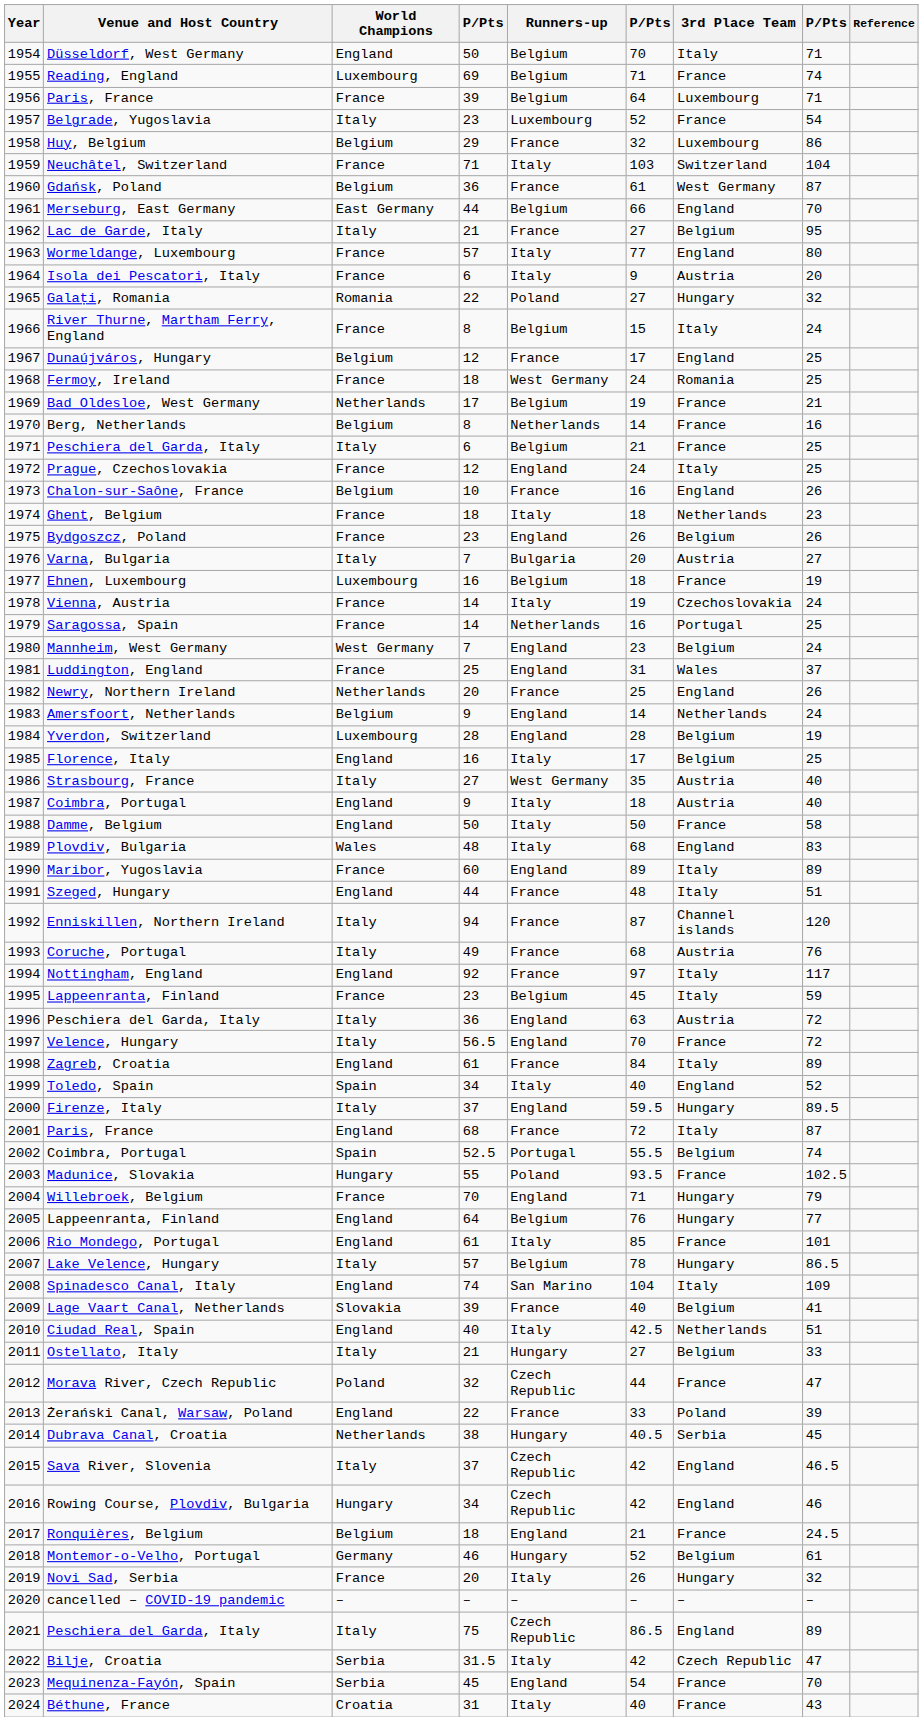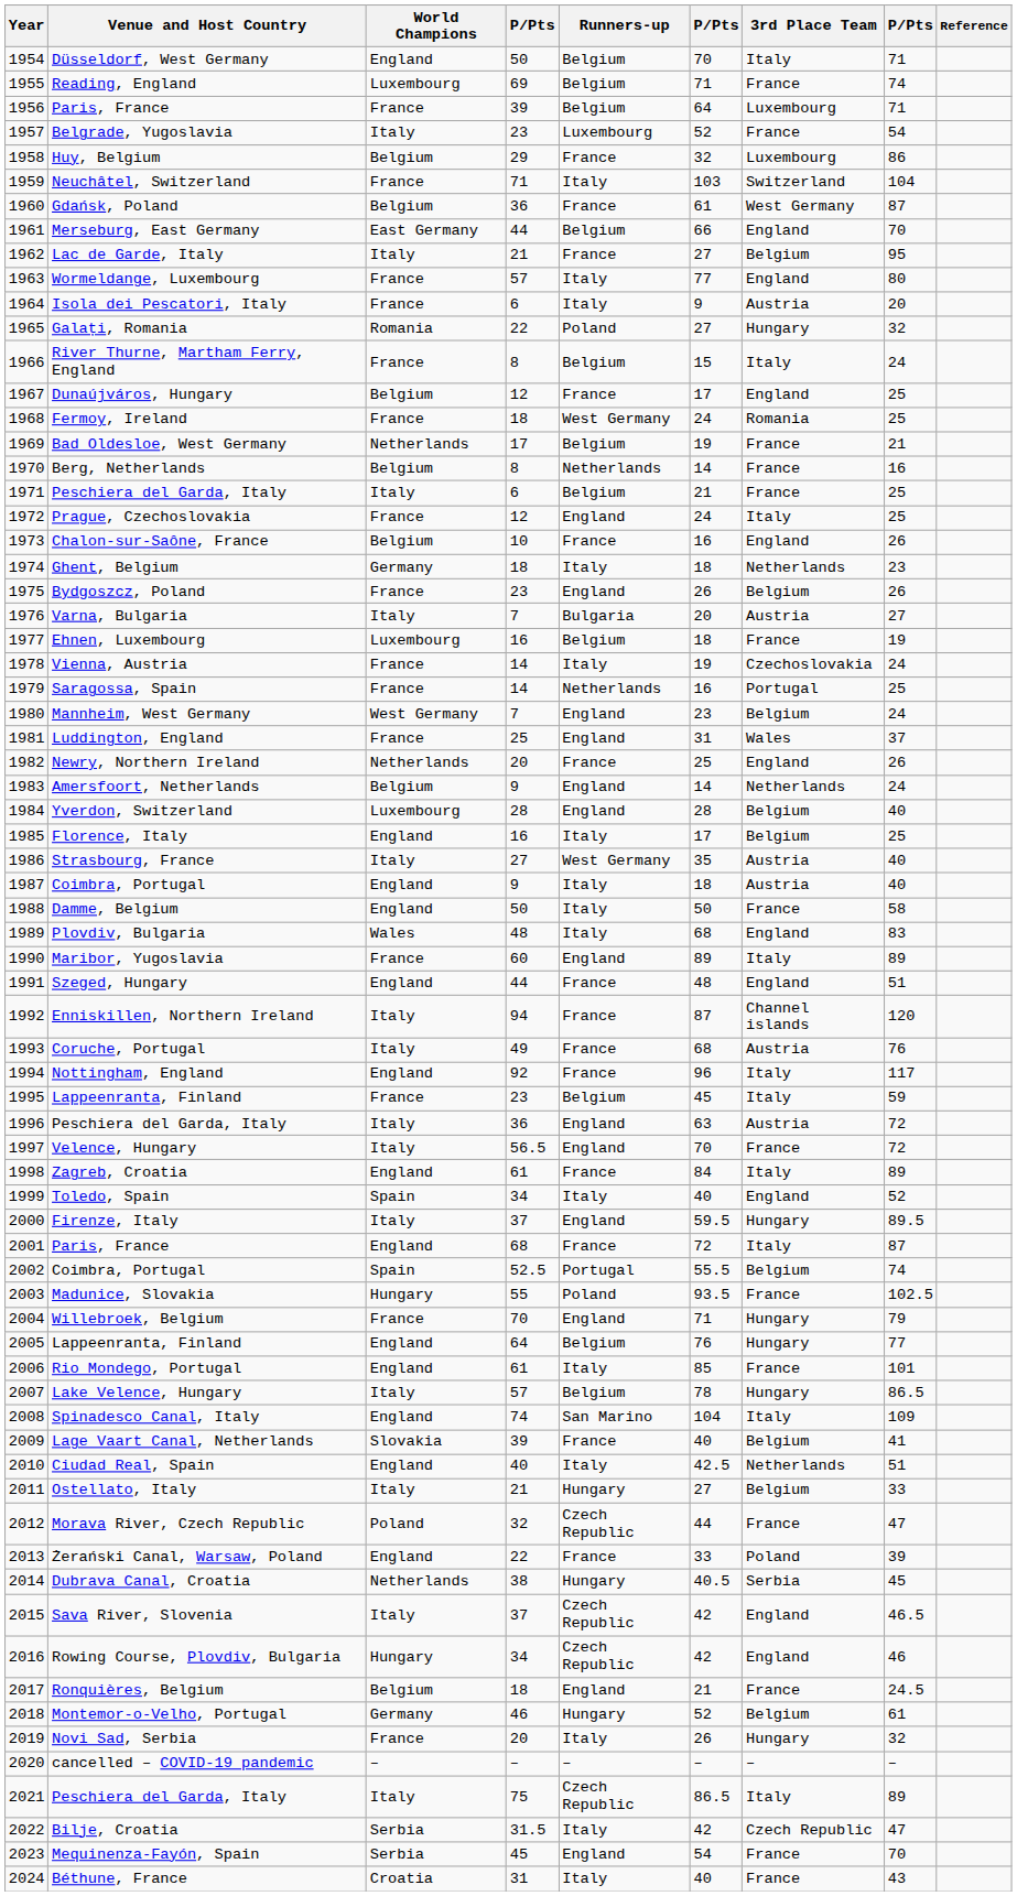 <table class="wikitable">
 <tr>
 <th>Year</th>
 <th>Venue and Host Country</th>
 <th>World Champions</th>
 <th>P/Pts</th>
 <th>Runners-up</th>
 <th>P/Pts</th>
 <th>3rd Place Team</th>
 <th>P/Pts</th>
 <th><small>Reference</small></th>
 </tr>
 <tr>
 <td>1954</td>
 <td> <a href='#'>Düsseldorf</a>, West Germany</td>
 <td> England</td>
 <td>50</td>
 <td> Belgium</td>
 <td>70</td>
 <td> Italy</td>
 <td>71</td>
 <td></td>
 </tr>
 <tr>
 <td>1955</td>
 <td> <a href='#'>Reading</a>, England</td>
 <td> Luxembourg</td>
 <td>69</td>
 <td> Belgium</td>
 <td>71</td>
 <td> France</td>
 <td>74</td>
 <td></td>
 </tr>
 <tr>
 <td>1956</td>
 <td> <a href='#'>Paris</a>, France</td>
 <td> France</td>
 <td>39</td>
 <td> Belgium</td>
 <td>64</td>
 <td> Luxembourg</td>
 <td>71</td>
 <td></td>
 </tr>
 <tr>
 <td>1957</td>
 <td> <a href='#'>Belgrade</a>, Yugoslavia</td>
 <td> Italy</td>
 <td>23</td>
 <td> Luxembourg</td>
 <td>52</td>
 <td> France</td>
 <td>54</td>
 <td></td>
 </tr>
 <tr>
 <td>1958</td>
 <td> <a href='#'>Huy</a>, Belgium</td>
 <td> Belgium</td>
 <td>29</td>
 <td> France</td>
 <td>32</td>
 <td> Luxembourg</td>
 <td>86</td>
 <td></td>
 </tr>
 <tr>
 <td>1959</td>
 <td> <a href='#'>Neuchâtel</a>, Switzerland</td>
 <td> France</td>
 <td>71</td>
 <td> Italy</td>
 <td>103</td>
 <td> Switzerland</td>
 <td>104</td>
 <td></td>
 </tr>
 <tr>
 <td>1960</td>
 <td> <a href='#'>Gdańsk</a>, Poland</td>
 <td> Belgium</td>
 <td>36</td>
 <td> France</td>
 <td>61</td>
 <td> West Germany</td>
 <td>87</td>
 <td></td>
 </tr>
 <tr>
 <td>1961</td>
 <td> <a href='#'>Merseburg</a>, East Germany</td>
 <td> East Germany</td>
 <td>44</td>
 <td> Belgium</td>
 <td>66</td>
 <td> England</td>
 <td>70</td>
 <td></td>
 </tr>
 <tr>
 <td>1962</td>
 <td>  <a href='#'>Lac de Garde</a>, Italy</td>
 <td> Italy</td>
 <td>21</td>
 <td> France</td>
 <td>27</td>
 <td> Belgium</td>
 <td>95</td>
 <td></td>
 </tr>
 <tr>
 <td>1963</td>
 <td> <a href='#'>Wormeldange</a>, Luxembourg</td>
 <td> France</td>
 <td>57</td>
 <td> Italy</td>
 <td>77</td>
 <td> England</td>
 <td>80</td>
 <td></td>
 </tr>
 <tr>
 <td>1964</td>
 <td> <a href='#'>Isola dei Pescatori</a>, Italy</td>
 <td> France</td>
 <td>6</td>
 <td> Italy</td>
 <td>9</td>
 <td> Austria</td>
 <td>20</td>
 <td></td>
 </tr>
 <tr>
 <td>1965</td>
 <td> <a href='#'>Galați</a>, Romania</td>
 <td> Romania</td>
 <td>22</td>
 <td> Poland</td>
 <td>27</td>
 <td> Hungary</td>
 <td>32</td>
 <td></td>
 </tr>
 <tr>
 <td>1966</td>
 <td> <a href='#'>River Thurne</a>, <a href='#'>Martham Ferry</a>, England</td>
 <td> France</td>
 <td>8</td>
 <td> Belgium</td>
 <td>15</td>
 <td> Italy</td>
 <td>24</td>
 <td></td>
 </tr>
 <tr>
 <td>1967</td>
 <td> <a href='#'>Dunaújváros</a>, Hungary</td>
 <td> Belgium</td>
 <td>12</td>
 <td> France</td>
 <td>17</td>
 <td> England</td>
 <td>25</td>
 <td></td>
 </tr>
 <tr>
 <td>1968</td>
 <td> <a href='#'>Fermoy</a>, Ireland</td>
 <td> France</td>
 <td>18</td>
 <td> West Germany</td>
 <td>24</td>
 <td> Romania</td>
 <td>25</td>
 <td></td>
 </tr>
 <tr>
 <td>1969</td>
 <td> <a href='#'>Bad Oldesloe</a>, West Germany</td>
 <td> Netherlands</td>
 <td>17</td>
 <td> Belgium</td>
 <td>19</td>
 <td> France</td>
 <td>21</td>
 <td></td>
 </tr>
 <tr>
 <td>1970</td>
 <td> Berg, Netherlands</td>
 <td> Belgium</td>
 <td>8</td>
 <td> Netherlands</td>
 <td>14</td>
 <td> France</td>
 <td>16</td>
 <td></td>
 </tr>
 <tr>
 <td>1971</td>
 <td> <a href='#'>Peschiera del Garda</a>, Italy</td>
 <td> Italy</td>
 <td>6</td>
 <td> Belgium</td>
 <td>21</td>
 <td> France</td>
 <td>25</td>
 <td></td>
 </tr>
 <tr>
 <td>1972</td>
 <td> <a href='#'>Prague</a>, Czechoslovakia</td>
 <td> France</td>
 <td>12</td>
 <td> England</td>
 <td>24</td>
 <td> Italy</td>
 <td>25</td>
 <td></td>
 </tr>
 <tr>
 <td>1973</td>
 <td> <a href='#'>Chalon-sur-Saône</a>, France</td>
 <td> Belgium</td>
 <td>10</td>
 <td> France</td>
 <td>16</td>
 <td> England</td>
 <td>26</td>
 <td></td>
 </tr>
 <tr>
 <td>1974</td>
 <td> <a href='#'>Ghent</a>, Belgium</td>
-<td> France</td>
+<td> Germany</td>
 <td>18</td>
 <td> Italy</td>
 <td>18</td>
 <td> Netherlands</td>
 <td>23</td>
 <td></td>
 </tr>
 <tr>
 <td>1975</td>
 <td> <a href='#'>Bydgoszcz</a>, Poland</td>
 <td> France</td>
 <td>23</td>
 <td> England</td>
 <td>26</td>
 <td> Belgium</td>
 <td>26</td>
 <td></td>
 </tr>
 <tr>
 <td>1976</td>
 <td> <a href='#'>Varna</a>, Bulgaria</td>
 <td> Italy</td>
 <td>7</td>
 <td> Bulgaria</td>
 <td>20</td>
 <td> Austria</td>
 <td>27</td>
 <td></td>
 </tr>
 <tr>
 <td>1977</td>
 <td> <a href='#'>Ehnen</a>, Luxembourg</td>
 <td> Luxembourg</td>
 <td>16</td>
 <td> Belgium</td>
 <td>18</td>
 <td> France</td>
 <td>19</td>
 <td></td>
 </tr>
 <tr>
 <td>1978</td>
 <td> <a href='#'>Vienna</a>, Austria</td>
 <td> France</td>
 <td>14</td>
 <td> Italy</td>
 <td>19</td>
 <td> Czechoslovakia</td>
 <td>24</td>
 <td></td>
 </tr>
 <tr>
 <td>1979</td>
 <td> <a href='#'>Saragossa</a>, Spain</td>
 <td> France</td>
 <td>14</td>
 <td> Netherlands</td>
 <td>16</td>
 <td> Portugal</td>
 <td>25</td>
 <td></td>
 </tr>
 <tr>
 <td>1980</td>
 <td> <a href='#'>Mannheim</a>, West Germany</td>
 <td> West Germany</td>
 <td>7</td>
 <td> England</td>
 <td>23</td>
 <td> Belgium</td>
 <td>24</td>
 <td></td>
 </tr>
 <tr>
 <td>1981</td>
 <td> <a href='#'>Luddington</a>, England</td>
 <td> France</td>
 <td>25</td>
 <td> England</td>
 <td>31</td>
 <td> Wales</td>
 <td>37</td>
 <td></td>
 </tr>
 <tr>
 <td>1982</td>
 <td> <a href='#'>Newry</a>, Northern Ireland</td>
 <td> Netherlands</td>
 <td>20</td>
 <td> France</td>
 <td>25</td>
 <td> England</td>
 <td>26</td>
 <td></td>
 </tr>
 <tr>
 <td>1983</td>
 <td> <a href='#'>Amersfoort</a>, Netherlands</td>
 <td> Belgium</td>
 <td>9</td>
 <td> England</td>
 <td>14</td>
 <td> Netherlands</td>
 <td>24</td>
 <td></td>
 </tr>
 <tr>
 <td>1984</td>
 <td> <a href='#'>Yverdon</a>, Switzerland</td>
 <td> Luxembourg</td>
 <td>28</td>
 <td> England</td>
 <td>28</td>
 <td> Belgium</td>
-<td>19</td>
+<td>40</td>
 <td></td>
 </tr>
 <tr>
 <td>1985</td>
 <td> <a href='#'>Florence</a>, Italy</td>
 <td> England</td>
 <td>16</td>
 <td> Italy</td>
 <td>17</td>
 <td> Belgium</td>
 <td>25</td>
 <td></td>
 </tr>
 <tr>
 <td>1986</td>
 <td> <a href='#'>Strasbourg</a>, France</td>
 <td> Italy</td>
 <td>27</td>
 <td> West Germany</td>
 <td>35</td>
 <td> Austria</td>
 <td>40</td>
 <td></td>
 </tr>
 <tr>
 <td>1987</td>
 <td> <a href='#'>Coimbra</a>, Portugal</td>
 <td> England</td>
 <td>9</td>
 <td> Italy</td>
 <td>18</td>
 <td> Austria</td>
 <td>40</td>
 <td></td>
 </tr>
 <tr>
 <td>1988</td>
 <td> <a href='#'>Damme</a>, Belgium</td>
 <td> England</td>
 <td>50</td>
 <td> Italy</td>
 <td>50</td>
 <td> France</td>
 <td>58</td>
 <td></td>
 </tr>
 <tr>
 <td>1989</td>
 <td> <a href='#'>Plovdiv</a>, Bulgaria</td>
 <td> Wales</td>
 <td>48</td>
 <td> Italy</td>
 <td>68</td>
 <td> England</td>
 <td>83</td>
 <td></td>
 </tr>
 <tr>
 <td>1990</td>
 <td> <a href='#'>Maribor</a>, Yugoslavia</td>
 <td> France</td>
 <td>60</td>
 <td> England</td>
 <td>89</td>
 <td> Italy</td>
 <td>89</td>
 <td></td>
 </tr>
 <tr>
 <td>1991</td>
 <td> <a href='#'>Szeged</a>, Hungary</td>
 <td> England</td>
 <td>44</td>
 <td> France</td>
 <td>48</td>
-<td> Italy</td>
+<td> England</td>
 <td>51</td>
 <td></td>
 </tr>
 <tr>
 <td>1992</td>
 <td>  <a href='#'>Enniskillen</a>, Northern Ireland</td>
 <td> Italy</td>
 <td>94</td>
 <td> France</td>
 <td>87</td>
 <td> Channel islands</td>
 <td>120</td>
 <td></td>
 </tr>
 <tr>
 <td>1993</td>
 <td> <a href='#'>Coruche</a>, Portugal</td>
 <td> Italy</td>
 <td>49</td>
 <td> France</td>
 <td>68</td>
 <td> Austria</td>
 <td>76</td>
 <td></td>
 </tr>
 <tr>
 <td>1994</td>
 <td> <a href='#'>Nottingham</a>, England</td>
 <td> England</td>
 <td>92</td>
 <td> France</td>
-<td>97</td>
+<td>96</td>
 <td> Italy</td>
 <td>117</td>
 <td></td>
 </tr>
 <tr>
 <td>1995</td>
 <td><a href='#'>Lappeenranta</a>, Finland</td>
 <td> France</td>
 <td>23</td>
 <td> Belgium</td>
 <td>45</td>
 <td> Italy</td>
 <td>59</td>
 <td></td>
 </tr>
 <tr>
 <td>1996</td>
 <td> Peschiera del Garda, Italy</td>
 <td> Italy</td>
 <td>36</td>
 <td> England</td>
 <td>63</td>
 <td> Austria</td>
 <td>72</td>
 <td></td>
 </tr>
 <tr>
 <td>1997</td>
 <td> <a href='#'>Velence</a>, Hungary</td>
 <td> Italy</td>
 <td>56.5</td>
 <td> England</td>
 <td>70</td>
 <td> France</td>
 <td>72</td>
 <td></td>
 </tr>
 <tr>
 <td>1998</td>
 <td> <a href='#'>Zagreb</a>, Croatia</td>
 <td> England</td>
 <td>61</td>
 <td> France</td>
 <td>84</td>
 <td> Italy</td>
 <td>89</td>
 <td></td>
 </tr>
 <tr>
 <td>1999</td>
 <td> <a href='#'>Toledo</a>, Spain</td>
 <td> Spain</td>
 <td>34</td>
 <td> Italy</td>
 <td>40</td>
 <td> England</td>
 <td>52</td>
 <td></td>
 </tr>
 <tr>
 <td>2000</td>
 <td> <a href='#'>Firenze</a>, Italy</td>
 <td> Italy</td>
 <td>37</td>
 <td> England</td>
 <td>59.5</td>
 <td> Hungary</td>
 <td>89.5</td>
 <td></td>
 </tr>
 <tr>
 <td>2001</td>
 <td> <a href='#'>Paris</a>, France</td>
 <td> England</td>
 <td>68</td>
 <td> France</td>
 <td>72</td>
 <td> Italy</td>
 <td>87</td>
 <td></td>
 </tr>
 <tr>
 <td>2002</td>
 <td> Coimbra, Portugal</td>
 <td> Spain</td>
 <td>52.5</td>
 <td> Portugal</td>
 <td>55.5</td>
 <td> Belgium</td>
 <td>74</td>
 <td></td>
 </tr>
 <tr>
 <td>2003</td>
 <td> <a href='#'>Madunice</a>, Slovakia</td>
 <td> Hungary</td>
 <td>55</td>
 <td> Poland</td>
 <td>93.5</td>
 <td> France</td>
 <td>102.5</td>
 <td></td>
 </tr>
 <tr>
 <td>2004</td>
 <td> <a href='#'>Willebroek</a>, Belgium</td>
 <td> France</td>
 <td>70</td>
 <td> England</td>
 <td>71</td>
 <td> Hungary</td>
 <td>79</td>
 <td></td>
 </tr>
 <tr>
 <td>2005</td>
 <td> Lappeenranta, Finland</td>
 <td> England</td>
 <td>64</td>
 <td> Belgium</td>
 <td>76</td>
 <td> Hungary</td>
 <td>77</td>
 <td></td>
 </tr>
 <tr>
 <td>2006</td>
 <td> <a href='#'>Rio Mondego</a>, Portugal</td>
 <td> England</td>
 <td>61</td>
 <td> Italy</td>
 <td>85</td>
 <td> France</td>
 <td>101</td>
 <td></td>
 </tr>
 <tr>
 <td>2007</td>
 <td> <a href='#'>Lake Velence</a>, Hungary</td>
 <td> Italy</td>
 <td>57</td>
 <td> Belgium</td>
 <td>78</td>
 <td> Hungary</td>
 <td>86.5</td>
 <td></td>
 </tr>
 <tr>
 <td>2008</td>
 <td> <a href='#'>Spinadesco Canal</a>, Italy</td>
 <td> England</td>
 <td>74</td>
 <td> San Marino</td>
 <td>104</td>
 <td> Italy</td>
 <td>109</td>
 <td></td>
 </tr>
 <tr>
 <td>2009</td>
 <td> <a href='#'>Lage Vaart Canal</a>, Netherlands</td>
 <td> Slovakia</td>
 <td>39</td>
 <td> France</td>
 <td>40</td>
 <td> Belgium</td>
 <td>41</td>
 <td></td>
 </tr>
 <tr>
 <td>2010</td>
 <td> <a href='#'>Ciudad Real</a>, Spain</td>
 <td> England</td>
 <td>40</td>
 <td> Italy</td>
 <td>42.5</td>
 <td> Netherlands</td>
 <td>51</td>
 <td></td>
 </tr>
 <tr>
 <td>2011</td>
 <td> <a href='#'>Ostellato</a>, Italy</td>
 <td> Italy</td>
 <td>21</td>
 <td> Hungary</td>
 <td>27</td>
 <td> Belgium</td>
 <td>33</td>
 <td></td>
 </tr>
 <tr>
 <td>2012</td>
 <td> <a href='#'>Morava</a> River, Czech Republic</td>
 <td> Poland</td>
 <td>32</td>
 <td> Czech Republic</td>
 <td>44</td>
 <td> France</td>
 <td>47</td>
 <td></td>
 </tr>
 <tr>
 <td>2013</td>
 <td> Żerański Canal, <a href='#'>Warsaw</a>, Poland</td>
 <td> England</td>
 <td>22</td>
 <td> France</td>
 <td>33</td>
 <td> Poland</td>
 <td>39</td>
 <td></td>
 </tr>
 <tr>
 <td>2014</td>
 <td> <a href='#'>Dubrava Canal</a>, Croatia</td>
 <td> Netherlands</td>
 <td>38</td>
 <td> Hungary</td>
 <td>40.5</td>
 <td> Serbia</td>
 <td>45</td>
 <td></td>
 </tr>
 <tr>
 <td>2015</td>
 <td> <a href='#'>Sava</a> River, Slovenia</td>
 <td> Italy</td>
 <td>37</td>
 <td> Czech Republic</td>
 <td>42</td>
 <td> England</td>
 <td>46.5</td>
 <td></td>
 </tr>
 <tr>
 <td>2016</td>
 <td> Rowing Course, <a href='#'>Plovdiv</a>, Bulgaria</td>
 <td> Hungary</td>
 <td>34</td>
 <td> Czech Republic</td>
 <td>42</td>
 <td> England</td>
 <td>46</td>
 <td></td>
 </tr>
 <tr>
 <td>2017</td>
 <td> <a href='#'>Ronquières</a>, Belgium</td>
 <td> Belgium</td>
 <td>18</td>
 <td> England</td>
 <td>21</td>
 <td> France</td>
 <td>24.5</td>
 <td><br></td>
 </tr>
 <tr>
 <td>2018</td>
 <td> <a href='#'>Montemor-o-Velho</a>, Portugal</td>
 <td> Germany</td>
 <td>46</td>
 <td> Hungary</td>
 <td>52</td>
 <td> Belgium</td>
 <td>61</td>
 <td></td>
 </tr>
 <tr>
 <td>2019</td>
 <td> <a href='#'>Novi Sad</a>, Serbia</td>
 <td> France</td>
 <td>20</td>
 <td> Italy</td>
 <td>26</td>
 <td> Hungary</td>
 <td>32</td>
 <td></td>
 </tr>
 <tr>
 <td>2020</td>
 <td>cancelled – <a href='#'>COVID-19 pandemic</a></td>
 <td>–</td>
 <td>–</td>
 <td>–</td>
 <td>–</td>
 <td>–</td>
 <td>–</td>
 <td></td>
 </tr>
 <tr>
 <td>2021</td>
 <td> <a href='#'>Peschiera del Garda</a>, Italy</td>
 <td> Italy</td>
 <td>75</td>
 <td> Czech Republic</td>
 <td>86.5</td>
-<td> England</td>
+<td> Italy</td>
 <td>89</td>
 <td></td>
 </tr>
 <tr>
 <td>2022</td>
 <td> <a href='#'>Bilje</a>, Croatia</td>
 <td> Serbia</td>
 <td>31.5</td>
 <td> Italy</td>
 <td>42</td>
 <td> Czech Republic</td>
 <td>47</td>
 <td></td>
 </tr>
 <tr>
 <td>2023</td>
 <td> <a href='#'>Mequinenza-Fayón</a>, Spain</td>
 <td> Serbia</td>
 <td>45</td>
 <td> England</td>
 <td>54</td>
 <td> France</td>
 <td>70</td>
 <td></td>
 </tr>
 <tr>
 <td>2024</td>
 <td> <a href='#'>Béthune</a>, France</td>
 <td> Croatia</td>
 <td>31</td>
 <td> Italy</td>
 <td>40</td>
 <td> France</td>
 <td>43</td>
 <td></td>
 </tr>
 </table>
